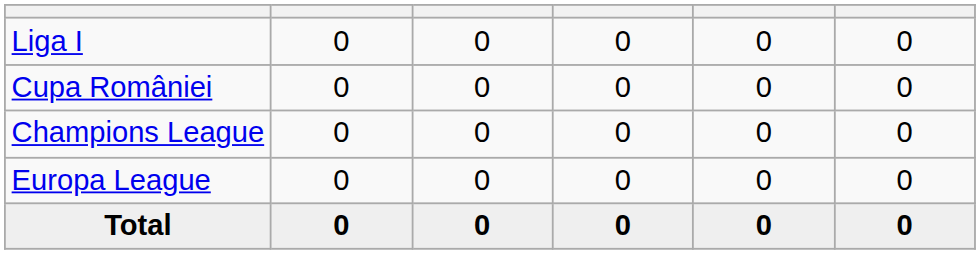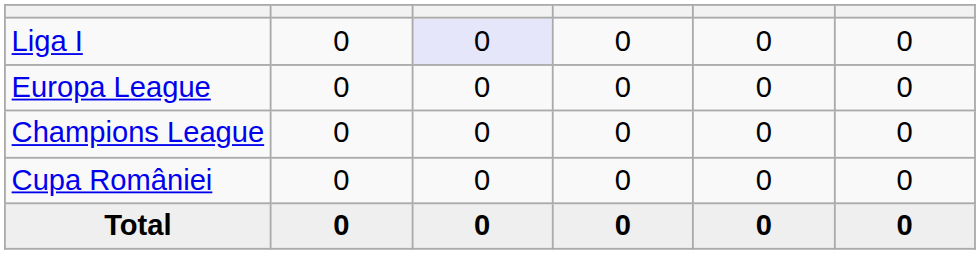 <table class="wikitable" style="text-align: center;">
 <tr>
 <th></th>
 <th style="width:70px;"></th>
 <th style="width:70px;"></th>
 <th style="width:70px;"></th>
 <th style="width:70px;"></th>
 <th style="width:70px;"></th>
 </tr>
 <tr>
 <td align=left><a href='#'>Liga I</a></td>
 <td>0</td>
-<td>0</td>
+<td style="background: lavender;">0</td>
 <td>0</td>
 <td>0</td>
 <td>0</td>
 </tr>
 <tr>
-<td align=left><a href='#'>Cupa României</a></td>
+<td align=left><a href='#'>Europa League</a></td>
 <td>0</td>
 <td>0</td>
 <td>0</td>
 <td>0</td>
 <td>0</td>
 </tr>
 <tr>
 <td align=left><a href='#'>Champions League</a></td>
 <td>0</td>
 <td>0</td>
 <td>0</td>
 <td>0</td>
 <td>0</td>
 </tr>
 <tr>
-<td align=left><a href='#'>Europa League</a></td>
+<td align=left><a href='#'>Cupa României</a></td>
 <td>0</td>
 <td>0</td>
 <td>0</td>
 <td>0</td>
 <td>0</td>
 </tr>
 <tr bgcolor="#EFEFEF">
 <td><strong>Total</strong></td>
 <td><strong>0</strong></td>
 <td><strong>0</strong></td>
 <td><strong>0</strong></td>
 <td><strong>0</strong></td>
 <td><strong>0</strong></td>
 </tr>
 </table>
